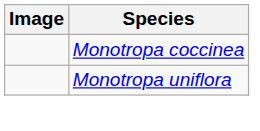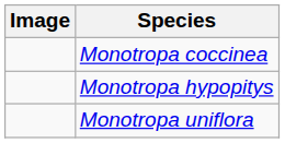 <table class="wikitable">
 <tr>
 <th>Image</th>
 <th>Species</th>
 </tr>
 <tr>
 <td></td>
 <td><em><a href='#'>Monotropa coccinea</a></em></td>
 </tr>
 <tr>
 <td></td>
+<td><em><a href='#'>Monotropa hypopitys</a></em></td>
+</tr>
+<tr>
+<td></td>
 <td><em><a href='#'>Monotropa uniflora</a></em></td>
 </tr>
 </table>
